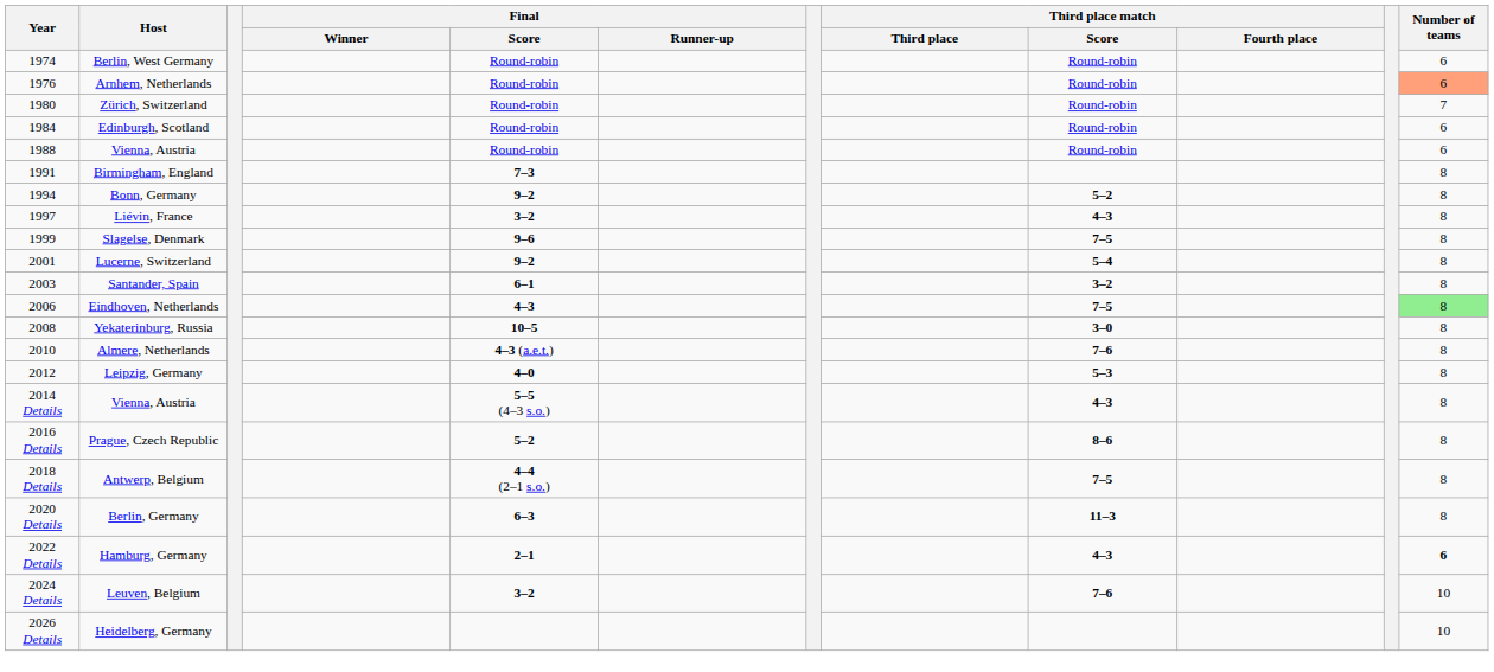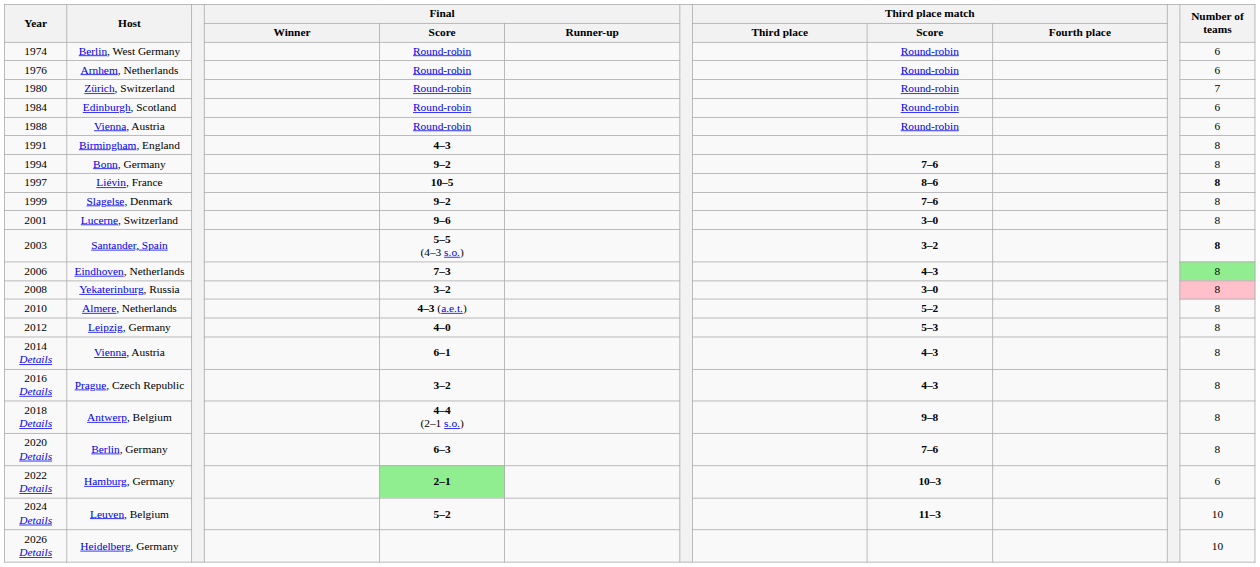 <table class="wikitable" style="text-align:center;width:100%; font-size:90%;">
 <tr>
 <th rowspan=2 width=5%>Year</th>
 <th rowspan=2 width=10%>Host</th>
 <th width=1% rowspan=24></th>
 <th colspan=3>Final</th>
 <th width=1% rowspan=24></th>
 <th colspan=3>Third place match</th>
 <th width=1% rowspan=24></th>
 <th width=6% rowspan=2>Number of teams</th>
 </tr>
 <tr>
 <th width=14%>Winner</th>
 <th width=10%>Score</th>
 <th width=14%>Runner-up</th>
 <th width=14%>Third place</th>
 <th width=10%>Score</th>
 <th width=14%>Fourth place</th>
 </tr>
 <tr>
 <td>1974</td>
 <td><a href='#'>Berlin</a>, West Germany</td>
 <td><strong></strong></td>
 <td><a href='#'>Round-robin</a></td>
 <td></td>
 <td></td>
 <td><a href='#'>Round-robin</a></td>
 <td></td>
 <td>6</td>
 </tr>
 <tr>
 <td>1976</td>
 <td><a href='#'>Arnhem</a>, Netherlands</td>
 <td><strong></strong></td>
 <td><a href='#'>Round-robin</a></td>
 <td></td>
 <td></td>
 <td><a href='#'>Round-robin</a></td>
 <td></td>
-<td style="background: lightsalmon;">6</td>
+<td>6</td>
 </tr>
 <tr>
 <td>1980</td>
 <td><a href='#'>Zürich</a>, Switzerland</td>
 <td><strong></strong></td>
 <td><a href='#'>Round-robin</a></td>
 <td></td>
 <td></td>
 <td><a href='#'>Round-robin</a></td>
 <td></td>
 <td>7</td>
 </tr>
 <tr>
 <td>1984</td>
 <td><a href='#'>Edinburgh</a>, Scotland</td>
 <td><strong></strong></td>
 <td><a href='#'>Round-robin</a></td>
 <td></td>
 <td></td>
 <td><a href='#'>Round-robin</a></td>
 <td></td>
 <td>6</td>
 </tr>
 <tr>
 <td>1988</td>
 <td><a href='#'>Vienna</a>, Austria</td>
 <td><strong></strong></td>
 <td><a href='#'>Round-robin</a></td>
 <td></td>
 <td></td>
 <td><a href='#'>Round-robin</a></td>
 <td></td>
 <td>6</td>
 </tr>
 <tr>
 <td>1991</td>
 <td><a href='#'>Birmingham</a>, England</td>
 <td><strong></strong></td>
-<td><strong>7–3</strong></td>
+<td><strong>4–3</strong></td>
 <td></td>
 <td></td>
 <td></td>
 <td></td>
 <td>8</td>
 </tr>
 <tr>
 <td>1994</td>
 <td><a href='#'>Bonn</a>, Germany</td>
 <td><strong></strong></td>
 <td><strong>9–2</strong></td>
 <td></td>
 <td></td>
-<td><strong>5–2</strong></td>
+<td><strong>7–6</strong></td>
 <td></td>
 <td>8</td>
 </tr>
 <tr>
 <td>1997</td>
 <td><a href='#'>Liévin</a>, France</td>
 <td><strong></strong></td>
-<td><strong>3–2</strong></td>
+<td><strong>10–5</strong></td>
 <td></td>
 <td></td>
-<td><strong>4–3</strong></td>
+<td><strong>8–6</strong></td>
 <td></td>
-<td>8</td>
+<td><strong>8</strong></td>
 </tr>
 <tr>
 <td>1999</td>
 <td><a href='#'>Slagelse</a>, Denmark</td>
 <td><strong></strong></td>
-<td><strong>9–6</strong></td>
+<td><strong>9–2</strong></td>
 <td></td>
 <td></td>
-<td><strong>7–5</strong></td>
+<td><strong>7–6</strong></td>
 <td></td>
 <td>8</td>
 </tr>
 <tr>
 <td>2001</td>
 <td><a href='#'>Lucerne</a>, Switzerland</td>
 <td><strong></strong></td>
-<td><strong>9–2</strong></td>
+<td><strong>9–6</strong></td>
 <td></td>
 <td></td>
-<td><strong>5–4</strong></td>
+<td><strong>3–0</strong></td>
 <td></td>
 <td>8</td>
 </tr>
 <tr>
 <td>2003</td>
 <td><a href='#'>Santander, Spain</a></td>
 <td><strong></strong></td>
-<td><strong>6–1</strong></td>
+<td><strong>5–5</strong><br>(4–3 <a href='#'>s.o.</a>)</td>
 <td></td>
 <td></td>
 <td><strong>3–2</strong></td>
 <td></td>
-<td>8</td>
+<td><strong>8</strong></td>
 </tr>
 <tr>
 <td>2006</td>
 <td><a href='#'>Eindhoven</a>, Netherlands</td>
 <td><strong></strong></td>
-<td><strong>4–3</strong></td>
+<td><strong>7–3</strong></td>
 <td></td>
 <td></td>
-<td><strong>7–5</strong></td>
+<td><strong>4–3</strong></td>
 <td></td>
 <td style="background: lightgreen;">8</td>
 </tr>
 <tr>
 <td>2008</td>
 <td><a href='#'>Yekaterinburg</a>, Russia</td>
 <td><strong></strong></td>
-<td><strong>10–5</strong></td>
+<td><strong>3–2</strong></td>
 <td></td>
 <td></td>
 <td><strong>3–0</strong></td>
 <td></td>
-<td>8</td>
+<td style="background: pink;">8</td>
 </tr>
 <tr>
 <td>2010</td>
 <td><a href='#'>Almere</a>, Netherlands</td>
 <td><strong></strong></td>
 <td><strong>4–3</strong> (<a href='#'>a.e.t.</a>)</td>
 <td></td>
 <td></td>
-<td><strong>7–6</strong></td>
+<td><strong>5–2</strong></td>
 <td></td>
 <td>8</td>
 </tr>
 <tr>
 <td>2012</td>
 <td><a href='#'>Leipzig</a>, Germany</td>
 <td><strong></strong></td>
 <td><strong>4–0</strong></td>
 <td></td>
 <td></td>
 <td><strong>5–3</strong></td>
 <td></td>
 <td>8</td>
 </tr>
 <tr>
 <td>2014<br><em><a href='#'>Details</a></em></td>
 <td><a href='#'>Vienna</a>, Austria</td>
 <td><strong></strong></td>
-<td><strong>5–5</strong><br>(4–3 <a href='#'>s.o.</a>)</td>
+<td><strong>6–1</strong></td>
 <td></td>
 <td></td>
 <td><strong>4–3</strong></td>
 <td></td>
 <td>8</td>
 </tr>
 <tr>
 <td>2016<br><em><a href='#'>Details</a></em></td>
 <td><a href='#'>Prague</a>, Czech Republic</td>
 <td><strong></strong></td>
-<td><strong>5–2</strong></td>
+<td><strong>3–2</strong></td>
 <td></td>
 <td></td>
-<td><strong>8–6</strong></td>
+<td><strong>4–3</strong></td>
 <td></td>
 <td>8</td>
 </tr>
 <tr>
 <td>2018<br><em><a href='#'>Details</a></em></td>
 <td><a href='#'>Antwerp</a>, Belgium</td>
 <td><strong></strong></td>
 <td><strong>4–4</strong><br>(2–1 <a href='#'>s.o.</a>)</td>
 <td></td>
 <td></td>
-<td><strong>7–5</strong></td>
+<td><strong>9–8</strong></td>
 <td></td>
 <td>8</td>
 </tr>
 <tr>
 <td>2020<br><em><a href='#'>Details</a></em></td>
 <td><a href='#'>Berlin</a>, Germany</td>
 <td><strong></strong></td>
 <td><strong>6–3</strong></td>
 <td></td>
 <td></td>
-<td><strong>11–3</strong></td>
+<td><strong>7–6</strong></td>
 <td></td>
 <td>8</td>
 </tr>
 <tr>
 <td>2022<br><em><a href='#'>Details</a></em></td>
 <td><a href='#'>Hamburg</a>, Germany</td>
 <td><strong></strong></td>
-<td><strong>2–1</strong></td>
+<td style="background: lightgreen;"><strong>2–1</strong></td>
 <td></td>
 <td></td>
-<td><strong>4–3</strong></td>
+<td><strong>10–3</strong></td>
 <td></td>
-<td><strong>6</strong></td>
+<td>6</td>
 </tr>
 <tr>
 <td>2024<br><em><a href='#'>Details</a></em></td>
 <td><a href='#'>Leuven</a>, Belgium</td>
 <td><strong></strong></td>
-<td><strong>3–2</strong></td>
+<td><strong>5–2</strong></td>
 <td></td>
 <td></td>
-<td><strong>7–6</strong></td>
+<td><strong>11–3</strong></td>
 <td></td>
 <td>10</td>
 </tr>
 <tr>
 <td>2026<br><em><a href='#'>Details</a></em></td>
 <td><a href='#'>Heidelberg</a>, Germany</td>
 <td></td>
 <td></td>
 <td></td>
 <td></td>
 <td></td>
 <td></td>
 <td>10</td>
 </tr>
 </table>
